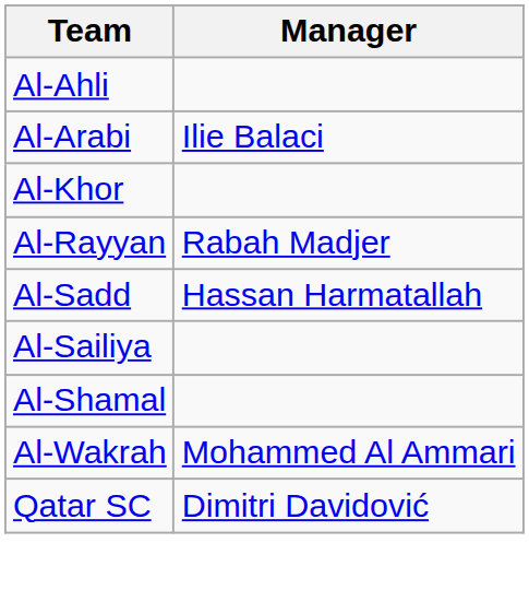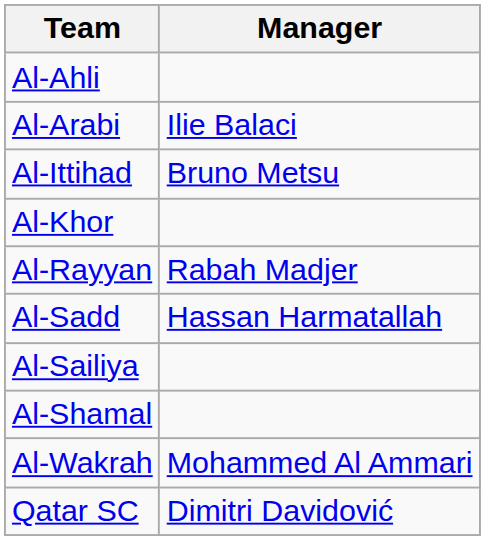 <table class="wikitable sortable" style="text-align: left;">
 <tr>
 <th>Team</th>
 <th>Manager</th>
 </tr>
 <tr>
 <td><a href='#'>Al-Ahli</a></td>
 <td></td>
 </tr>
 <tr>
 <td><a href='#'>Al-Arabi</a></td>
 <td> <a href='#'>Ilie Balaci</a></td>
+</tr>
+<tr>
+<td><a href='#'>Al-Ittihad</a></td>
+<td> <a href='#'>Bruno Metsu</a></td>
 </tr>
 <tr>
 <td><a href='#'>Al-Khor</a></td>
 <td></td>
 </tr>
 <tr>
 <td><a href='#'>Al-Rayyan</a></td>
 <td> <a href='#'>Rabah Madjer</a></td>
 </tr>
 <tr>
 <td><a href='#'>Al-Sadd</a></td>
 <td> <a href='#'>Hassan Harmatallah</a></td>
 </tr>
 <tr>
 <td><a href='#'>Al-Sailiya</a></td>
 <td></td>
 </tr>
 <tr>
 <td><a href='#'>Al-Shamal</a></td>
 <td></td>
 </tr>
 <tr>
 <td><a href='#'>Al-Wakrah</a></td>
 <td> <a href='#'>Mohammed Al Ammari</a></td>
 </tr>
 <tr>
 <td><a href='#'>Qatar SC</a></td>
 <td> <a href='#'>Dimitri Davidović</a></td>
 </tr>
 </table>
